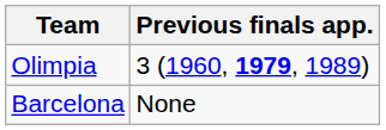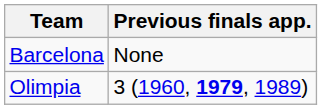 <table class="wikitable">
 <tr>
 <th>Team</th>
 <th>Previous finals app.</th>
 </tr>
 <tr>
+<td> <a href='#'>Barcelona</a></td>
+<td>None</td>
+</tr>
+<tr>
 <td> <a href='#'>Olimpia</a></td>
 <td>3 (<a href='#'>1960</a>, <strong><a href='#'>1979</a></strong>, <a href='#'>1989</a>)</td>
 </tr>
-<tr>
-<td> <a href='#'>Barcelona</a></td>
-<td>None</td>
-</tr>
 </table>
